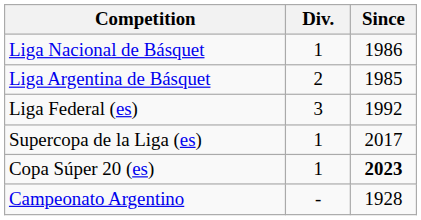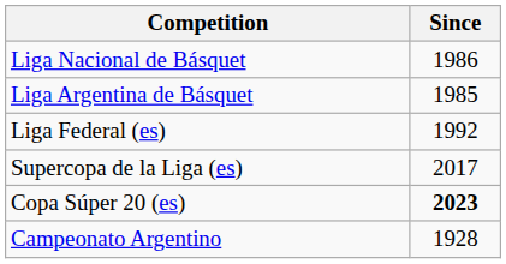 <table class="wikitable sortable" width="350px">
 <tr>
 <th width=250px>Competition</th>
-<th width=50px>Div.</th>
 <th width=50px>Since</th>
 </tr>
 <tr>
 <td><a href='#'>Liga Nacional de Básquet</a></td>
-<td align=center>1</td>
 <td align=center>1986</td>
 </tr>
 <tr>
 <td><a href='#'>Liga Argentina de Básquet</a></td>
-<td align=center>2</td>
 <td align=center>1985</td>
 </tr>
 <tr>
 <td>Liga Federal (<a href='#'>es</a>)</td>
-<td align=center>3</td>
 <td align=center>1992</td>
 </tr>
 <tr>
 <td>Supercopa de la Liga (<a href='#'>es</a>)</td>
-<td align=center>1</td>
 <td align=center>2017</td>
 </tr>
 <tr>
 <td>Copa Súper 20 (<a href='#'>es</a>)</td>
-<td align=center>1</td>
 <td align=center><strong>2023</strong></td>
 </tr>
 <tr>
 <td><a href='#'>Campeonato Argentino</a> </td>
-<td align=center>-</td>
 <td align=center>1928</td>
 </tr>
 </table>
